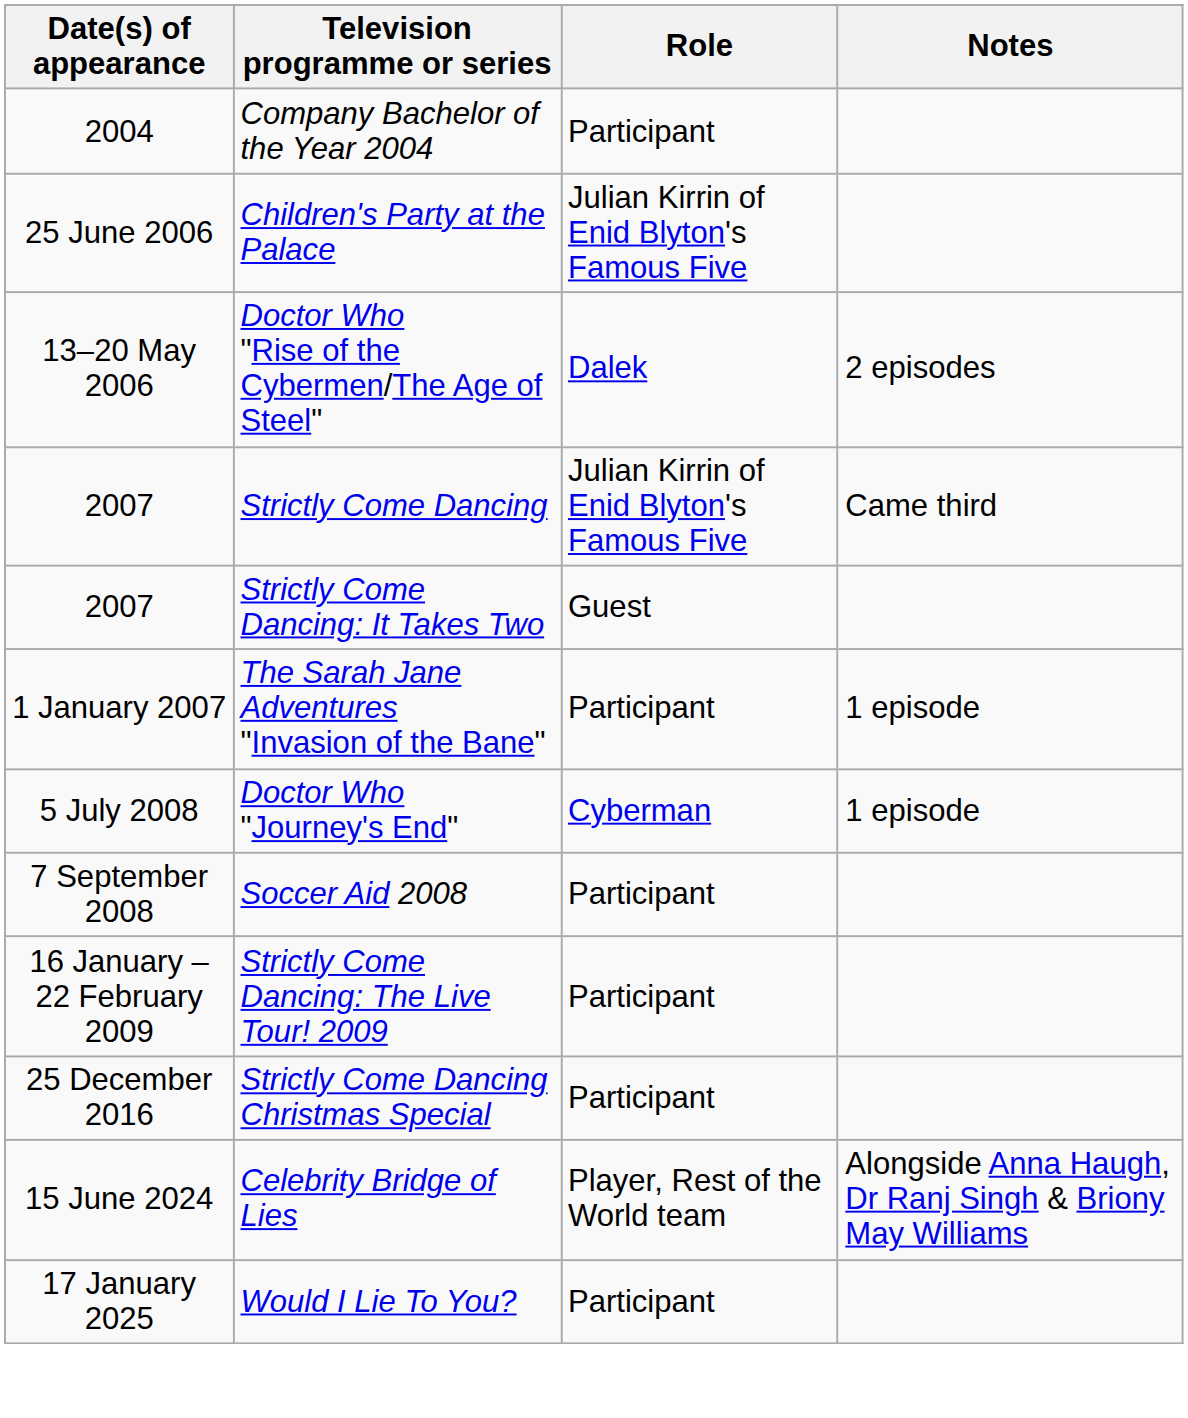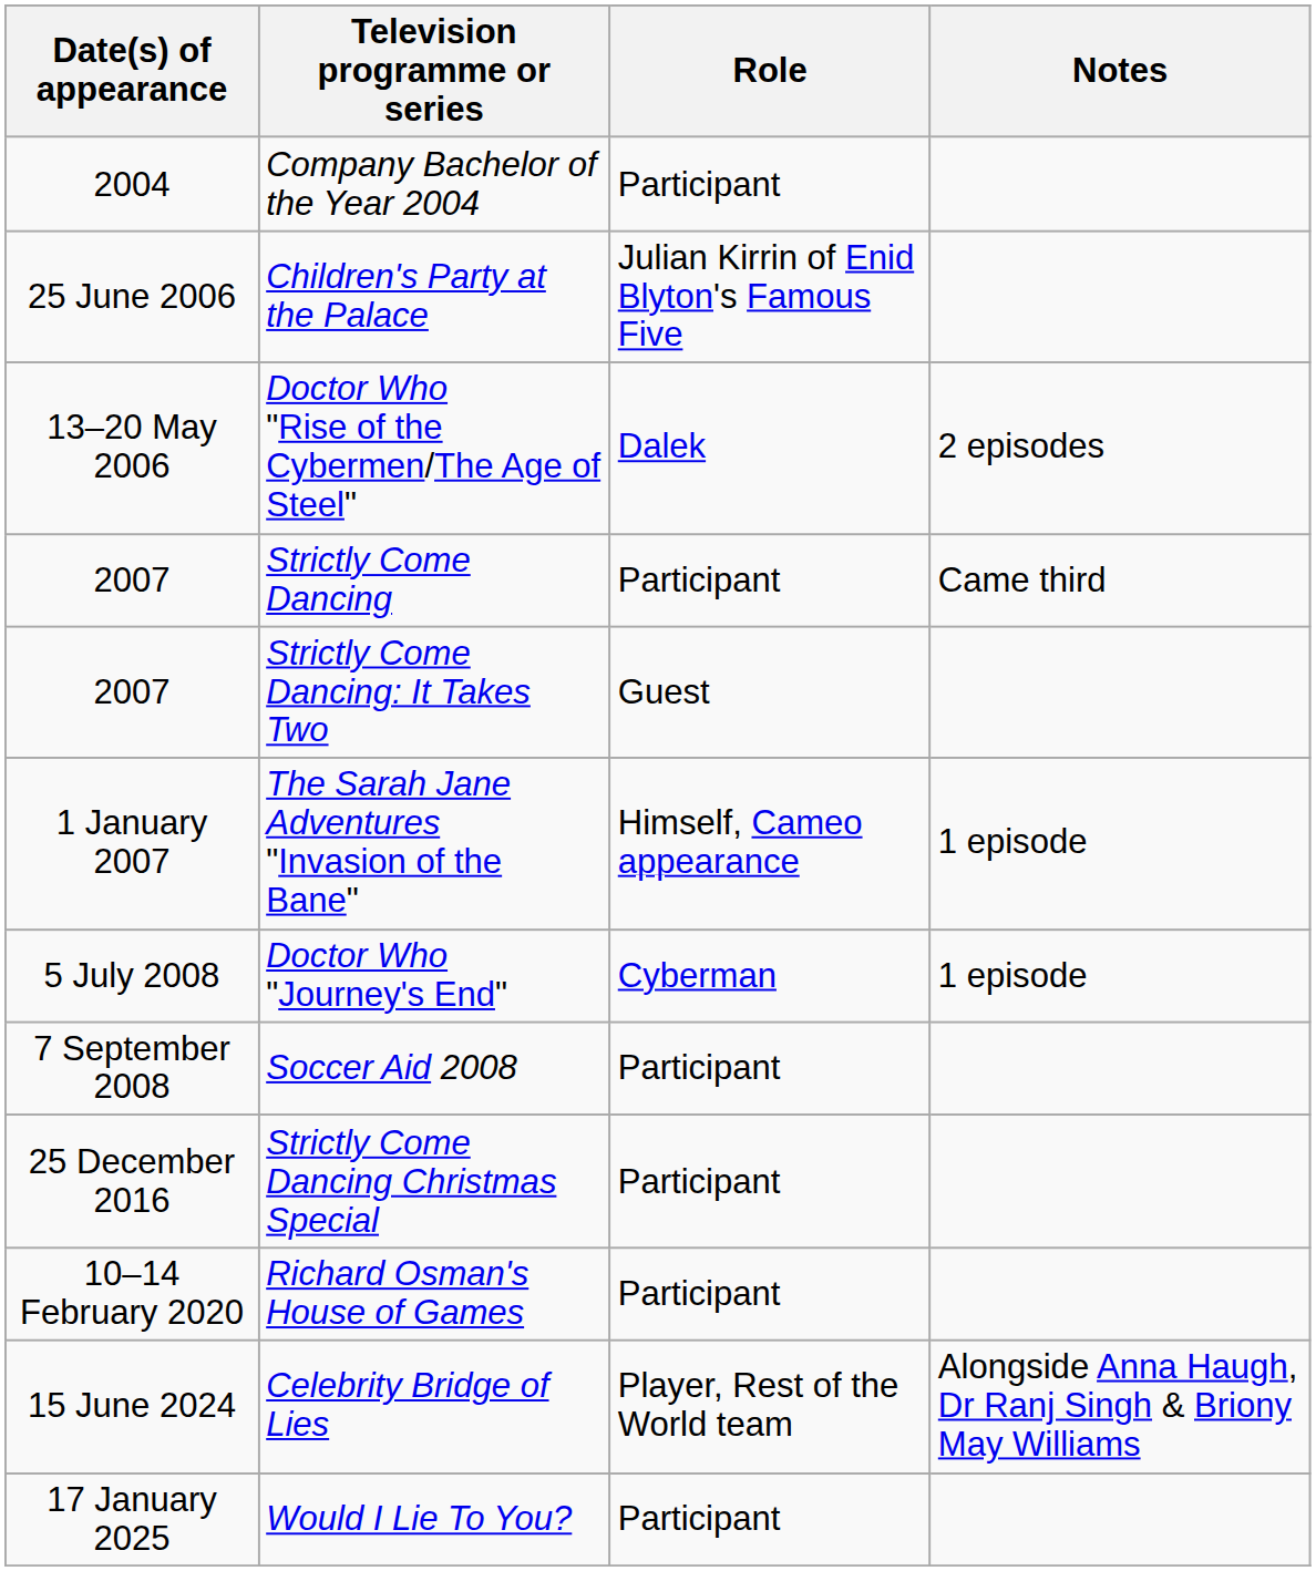 <table class="wikitable">
 <tr>
 <th>Date(s) of appearance</th>
 <th>Television programme or series</th>
 <th>Role</th>
 <th>Notes</th>
 </tr>
 <tr>
 <td align=center>2004</td>
 <td><em>Company Bachelor of the Year 2004</em></td>
 <td>Participant</td>
 <td></td>
 </tr>
 <tr>
 <td align=center>25 June 2006</td>
 <td><em><a href='#'>Children's Party at the Palace</a></em></td>
 <td>Julian Kirrin of <a href='#'>Enid Blyton</a>'s <a href='#'>Famous Five</a></td>
 <td></td>
 </tr>
 <tr>
 <td align=center>13–20 May 2006</td>
 <td><em><a href='#'>Doctor Who</a></em> <br>"<a href='#'>Rise of the Cybermen</a>/<a href='#'>The Age of Steel</a>"</td>
 <td><a href='#'>Dalek</a></td>
 <td>2 episodes</td>
 </tr>
 <tr>
 <td align=center>2007</td>
 <td><em><a href='#'>Strictly Come Dancing</a></em></td>
-<td>Julian Kirrin of <a href='#'>Enid Blyton</a>'s <a href='#'>Famous Five</a></td>
+<td>Participant</td>
 <td>Came third</td>
 </tr>
 <tr>
 <td align=center>2007</td>
 <td><em><a href='#'>Strictly Come Dancing: It Takes Two</a></em></td>
 <td>Guest</td>
 <td></td>
 </tr>
 <tr>
 <td align=center>1 January 2007</td>
 <td><em><a href='#'>The Sarah Jane Adventures</a></em> <br>"<a href='#'>Invasion of the Bane</a>"</td>
-<td>Participant</td>
+<td>Himself, <a href='#'>Cameo appearance</a></td>
 <td>1 episode</td>
 </tr>
 <tr>
 <td align=center>5 July 2008</td>
 <td><em><a href='#'>Doctor Who</a></em> <br>"<a href='#'>Journey's End</a>"</td>
 <td><a href='#'>Cyberman</a></td>
 <td>1 episode</td>
 </tr>
 <tr>
 <td align=center>7 September 2008</td>
 <td><em><a href='#'>Soccer Aid</a> 2008</em></td>
 <td>Participant</td>
 <td></td>
 </tr>
 <tr>
-<td align=center>16 January –<br>22 February 2009</td>
-<td><em><a href='#'>Strictly Come Dancing: The Live Tour! 2009</a></em></td>
+<td align=center>25 December 2016</td>
+<td><em><a href='#'>Strictly Come Dancing Christmas Special</a></em></td>
 <td>Participant</td>
 <td></td>
 </tr>
 <tr>
-<td align=center>25 December 2016</td>
-<td><em><a href='#'>Strictly Come Dancing Christmas Special</a></em></td>
+<td align=center>10–14 February 2020</td>
+<td><em><a href='#'>Richard Osman's House of Games</a></em></td>
 <td>Participant</td>
 <td></td>
 </tr>
 <tr>
 <td align=center>15 June 2024</td>
 <td><em><a href='#'>Celebrity Bridge of Lies</a></em></td>
 <td>Player, Rest of the World team</td>
 <td>Alongside <a href='#'>Anna Haugh</a>, <a href='#'>Dr Ranj Singh</a> & <a href='#'>Briony May Williams</a></td>
 </tr>
 <tr>
 <td align=center>17 January 2025</td>
 <td><em><a href='#'>Would I Lie To You?</a></em></td>
 <td>Participant</td>
 <td></td>
 </tr>
 <tr>
 </tr>
 </table>
